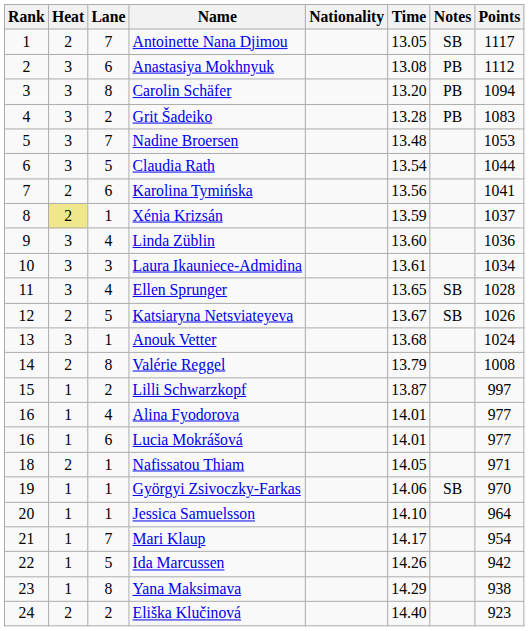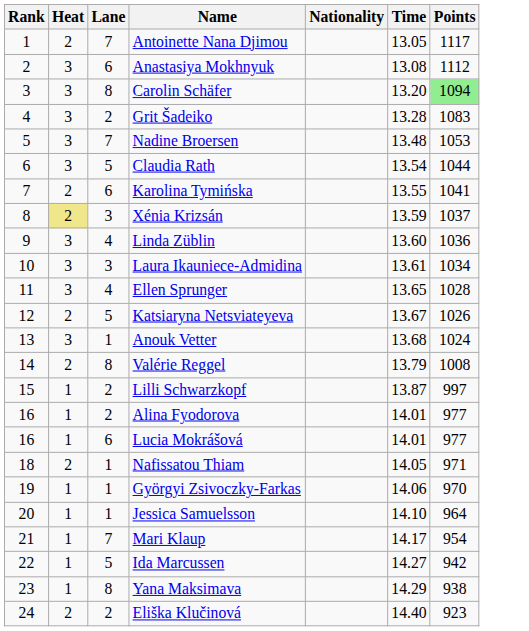 <table class="wikitable sortable" style="text-align:center">
 <tr>
 <th>Rank</th>
 <th>Heat</th>
 <th>Lane</th>
 <th>Name</th>
 <th>Nationality</th>
 <th>Time</th>
-<th>Notes</th>
 <th>Points</th>
 </tr>
 <tr>
 <td>1</td>
 <td>2</td>
 <td>7</td>
 <td align="left"><a href='#'>Antoinette Nana Djimou</a></td>
 <td align=left></td>
 <td>13.05</td>
-<td>SB</td>
 <td>1117</td>
 </tr>
 <tr>
 <td>2</td>
 <td>3</td>
 <td>6</td>
 <td align="left"><a href='#'>Anastasiya Mokhnyuk</a></td>
 <td align=left></td>
 <td>13.08</td>
-<td>PB</td>
 <td>1112</td>
 </tr>
 <tr>
 <td>3</td>
 <td>3</td>
 <td>8</td>
 <td align="left"><a href='#'>Carolin Schäfer</a></td>
 <td align=left></td>
 <td>13.20</td>
-<td>PB</td>
-<td>1094</td>
+<td style="background: lightgreen;">1094</td>
 </tr>
 <tr>
 <td>4</td>
 <td>3</td>
 <td>2</td>
 <td align="left"><a href='#'>Grit Šadeiko</a></td>
 <td align=left></td>
 <td>13.28</td>
-<td>PB</td>
 <td>1083</td>
 </tr>
 <tr>
 <td>5</td>
 <td>3</td>
 <td>7</td>
 <td align="left"><a href='#'>Nadine Broersen</a></td>
 <td align=left></td>
 <td>13.48</td>
-<td></td>
 <td>1053</td>
 </tr>
 <tr>
 <td>6</td>
 <td>3</td>
 <td>5</td>
 <td align="left"><a href='#'>Claudia Rath</a></td>
 <td align=left></td>
 <td>13.54</td>
-<td></td>
 <td>1044</td>
 </tr>
 <tr>
 <td>7</td>
 <td>2</td>
 <td>6</td>
 <td align="left"><a href='#'>Karolina Tymińska</a></td>
 <td align=left></td>
-<td>13.56</td>
-<td></td>
+<td>13.55</td>
 <td>1041</td>
 </tr>
 <tr>
 <td>8</td>
 <td style="background: khaki;">2</td>
-<td>1</td>
+<td>3</td>
 <td align="left"><a href='#'>Xénia Krizsán</a></td>
 <td align=left></td>
 <td>13.59</td>
-<td></td>
 <td>1037</td>
 </tr>
 <tr>
 <td>9</td>
 <td>3</td>
 <td>4</td>
 <td align="left"><a href='#'>Linda Züblin</a></td>
 <td align=left></td>
 <td>13.60</td>
-<td></td>
 <td>1036</td>
 </tr>
 <tr>
 <td>10</td>
 <td>3</td>
 <td>3</td>
 <td align="left"><a href='#'>Laura Ikauniece-Admidina</a></td>
 <td align=left></td>
 <td>13.61</td>
-<td></td>
 <td>1034</td>
 </tr>
 <tr>
 <td>11</td>
 <td>3</td>
 <td>4</td>
 <td align="left"><a href='#'>Ellen Sprunger</a></td>
 <td align=left></td>
 <td>13.65</td>
-<td>SB</td>
 <td>1028</td>
 </tr>
 <tr>
 <td>12</td>
 <td>2</td>
 <td>5</td>
 <td align="left"><a href='#'>Katsiaryna Netsviateyeva</a></td>
 <td align=left></td>
 <td>13.67</td>
-<td>SB</td>
 <td>1026</td>
 </tr>
 <tr>
 <td>13</td>
 <td>3</td>
 <td>1</td>
 <td align="left"><a href='#'>Anouk Vetter</a></td>
 <td align=left></td>
 <td>13.68</td>
-<td></td>
 <td>1024</td>
 </tr>
 <tr>
 <td>14</td>
 <td>2</td>
 <td>8</td>
 <td align="left"><a href='#'>Valérie Reggel</a></td>
 <td align=left></td>
 <td>13.79</td>
-<td></td>
 <td>1008</td>
 </tr>
 <tr>
 <td>15</td>
 <td>1</td>
 <td>2</td>
 <td align="left"><a href='#'>Lilli Schwarzkopf</a></td>
 <td align=left></td>
 <td>13.87</td>
-<td></td>
 <td>997</td>
 </tr>
 <tr>
 <td>16</td>
 <td>1</td>
-<td>4</td>
+<td>2</td>
 <td align="left"><a href='#'>Alina Fyodorova</a></td>
 <td align=left></td>
 <td>14.01</td>
-<td></td>
 <td>977</td>
 </tr>
 <tr>
 <td>16</td>
 <td>1</td>
 <td>6</td>
 <td align="left"><a href='#'>Lucia Mokrášová</a></td>
 <td align=left></td>
 <td>14.01</td>
-<td></td>
 <td>977</td>
 </tr>
 <tr>
 <td>18</td>
 <td>2</td>
 <td>1</td>
 <td align="left"><a href='#'>Nafissatou Thiam</a></td>
 <td align=left></td>
 <td>14.05</td>
-<td></td>
 <td>971</td>
 </tr>
 <tr>
 <td>19</td>
 <td>1</td>
 <td>1</td>
 <td align="left"><a href='#'>Györgyi Zsivoczky-Farkas</a></td>
 <td align=left></td>
 <td>14.06</td>
-<td>SB</td>
 <td>970</td>
 </tr>
 <tr>
 <td>20</td>
 <td>1</td>
 <td>1</td>
 <td align="left"><a href='#'>Jessica Samuelsson</a></td>
 <td align=left></td>
 <td>14.10</td>
-<td></td>
 <td>964</td>
 </tr>
 <tr>
 <td>21</td>
 <td>1</td>
 <td>7</td>
 <td align="left"><a href='#'>Mari Klaup</a></td>
 <td align=left></td>
 <td>14.17</td>
-<td></td>
 <td>954</td>
 </tr>
 <tr>
 <td>22</td>
 <td>1</td>
 <td>5</td>
 <td align="left"><a href='#'>Ida Marcussen</a></td>
 <td align=left></td>
-<td>14.26</td>
-<td></td>
+<td>14.27</td>
 <td>942</td>
 </tr>
 <tr>
 <td>23</td>
 <td>1</td>
 <td>8</td>
 <td align="left"><a href='#'>Yana Maksimava</a></td>
 <td align=left></td>
 <td>14.29</td>
-<td></td>
 <td>938</td>
 </tr>
 <tr>
 <td>24</td>
 <td>2</td>
 <td>2</td>
 <td align="left"><a href='#'>Eliška Klučinová</a></td>
 <td align=left></td>
 <td>14.40</td>
-<td></td>
 <td>923</td>
 </tr>
 </table>
